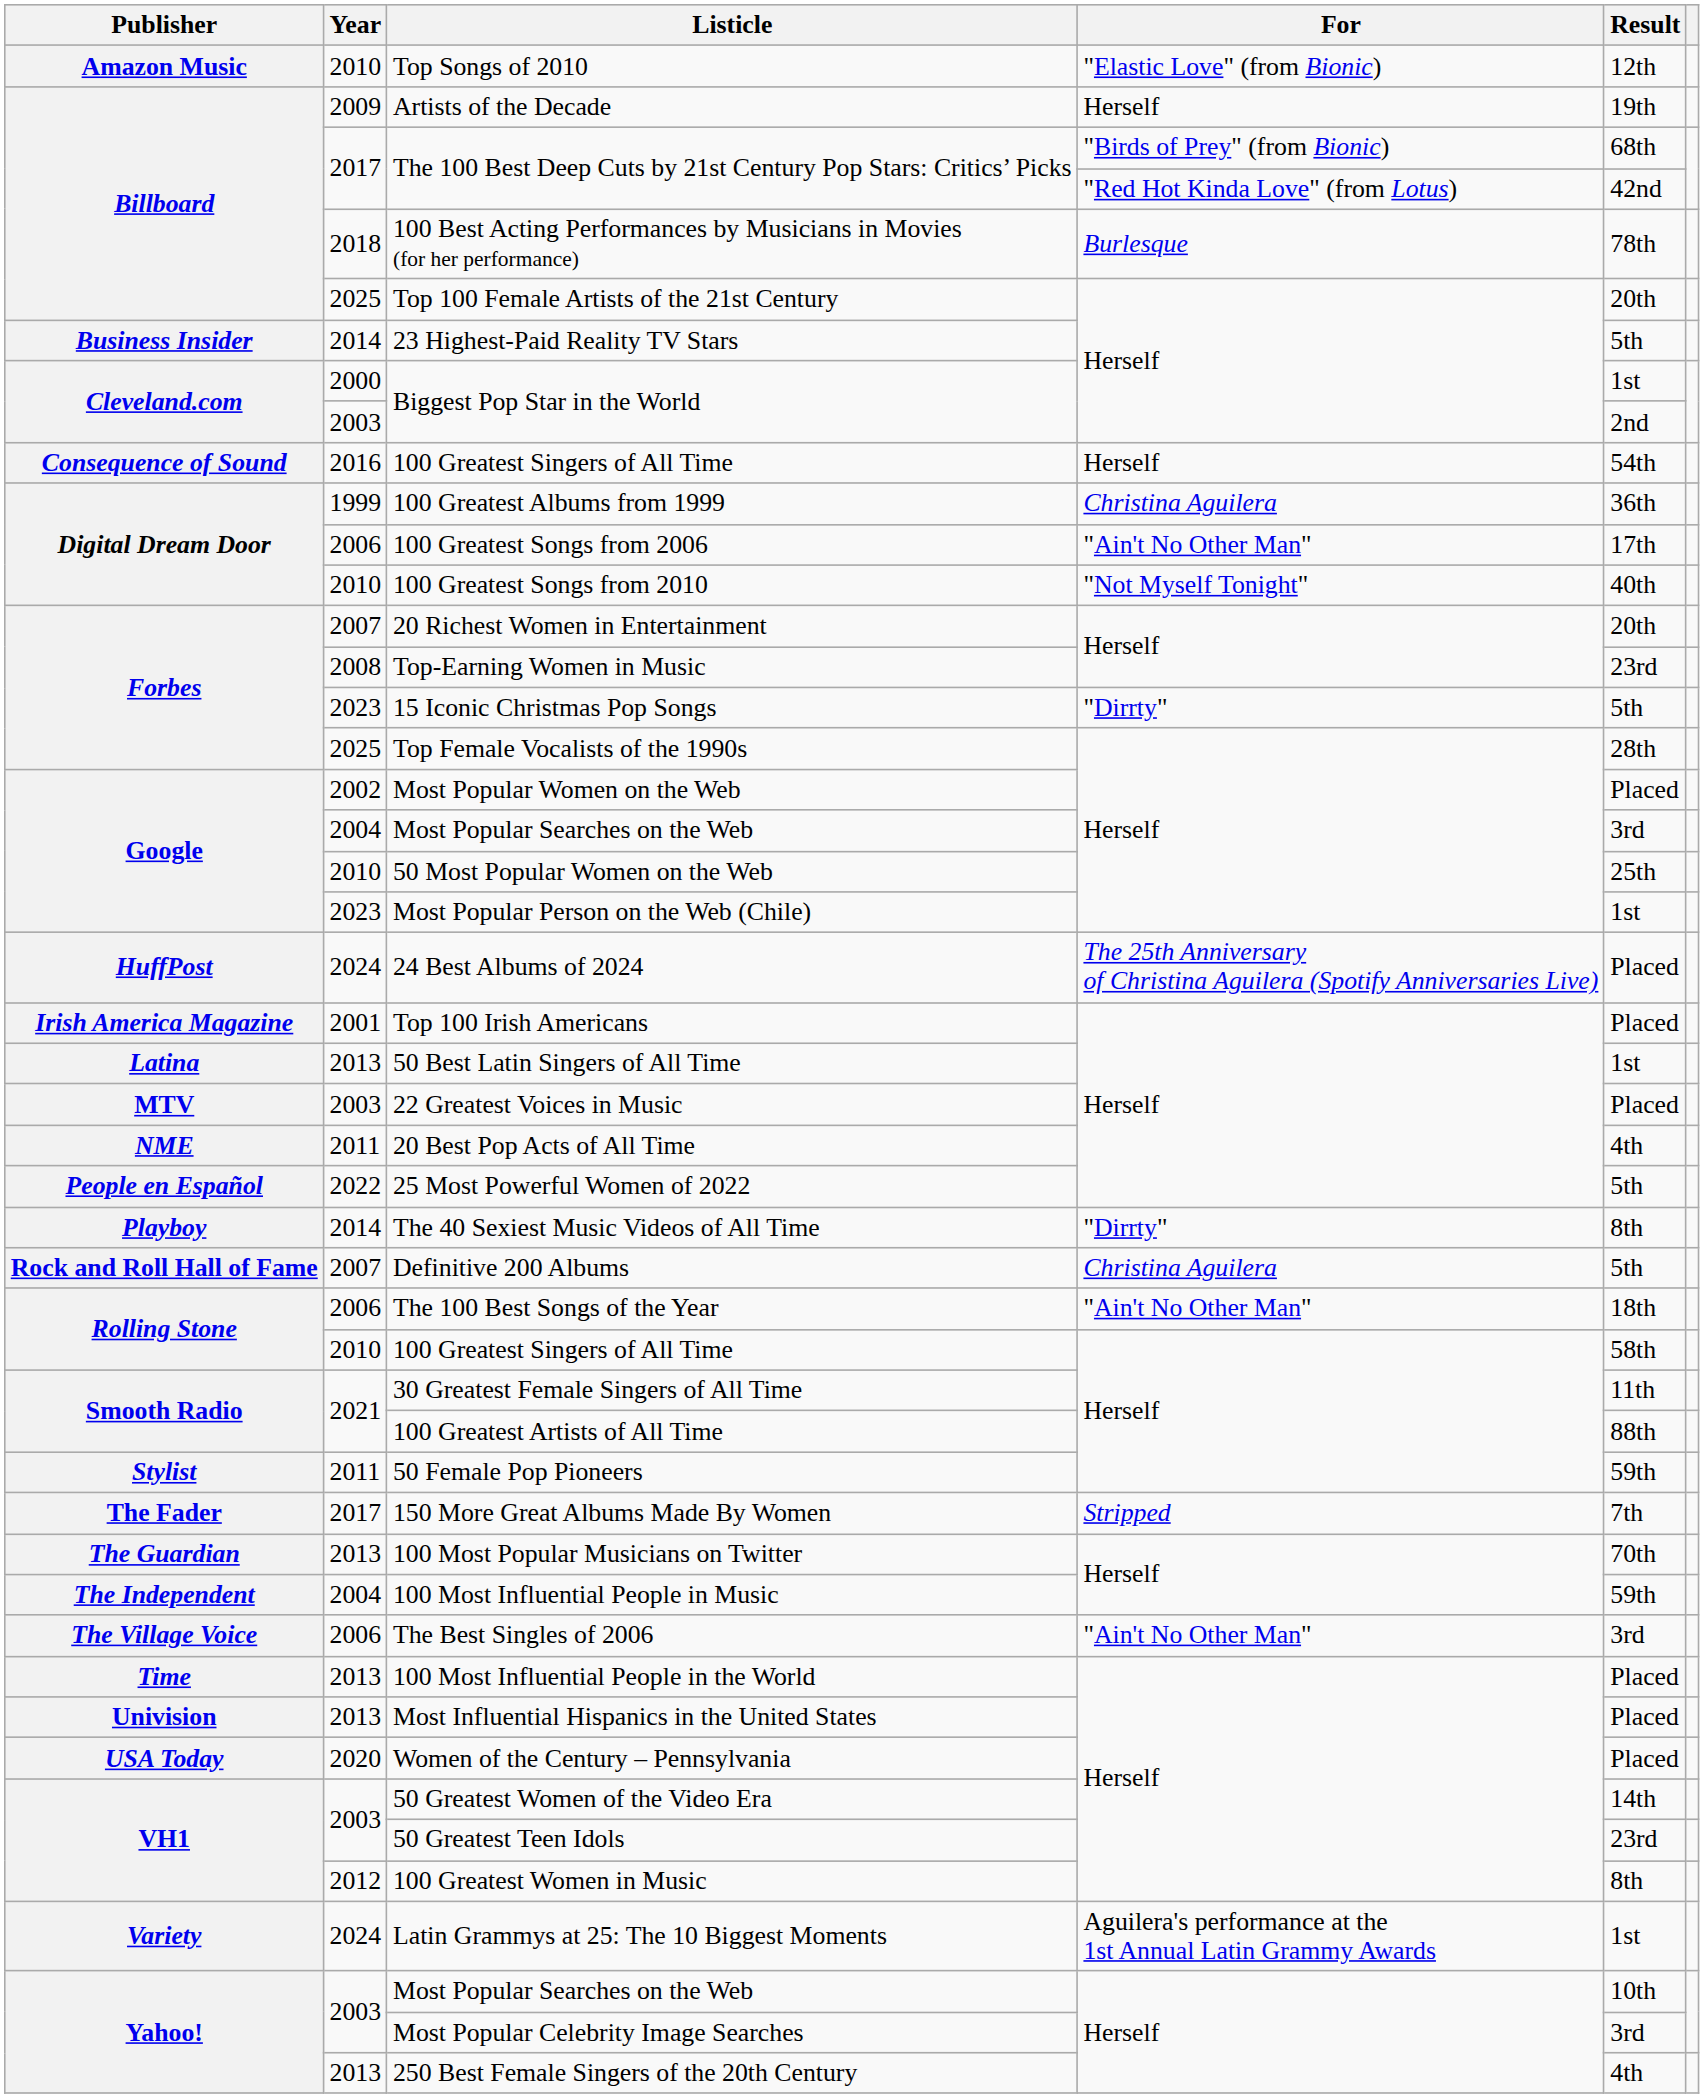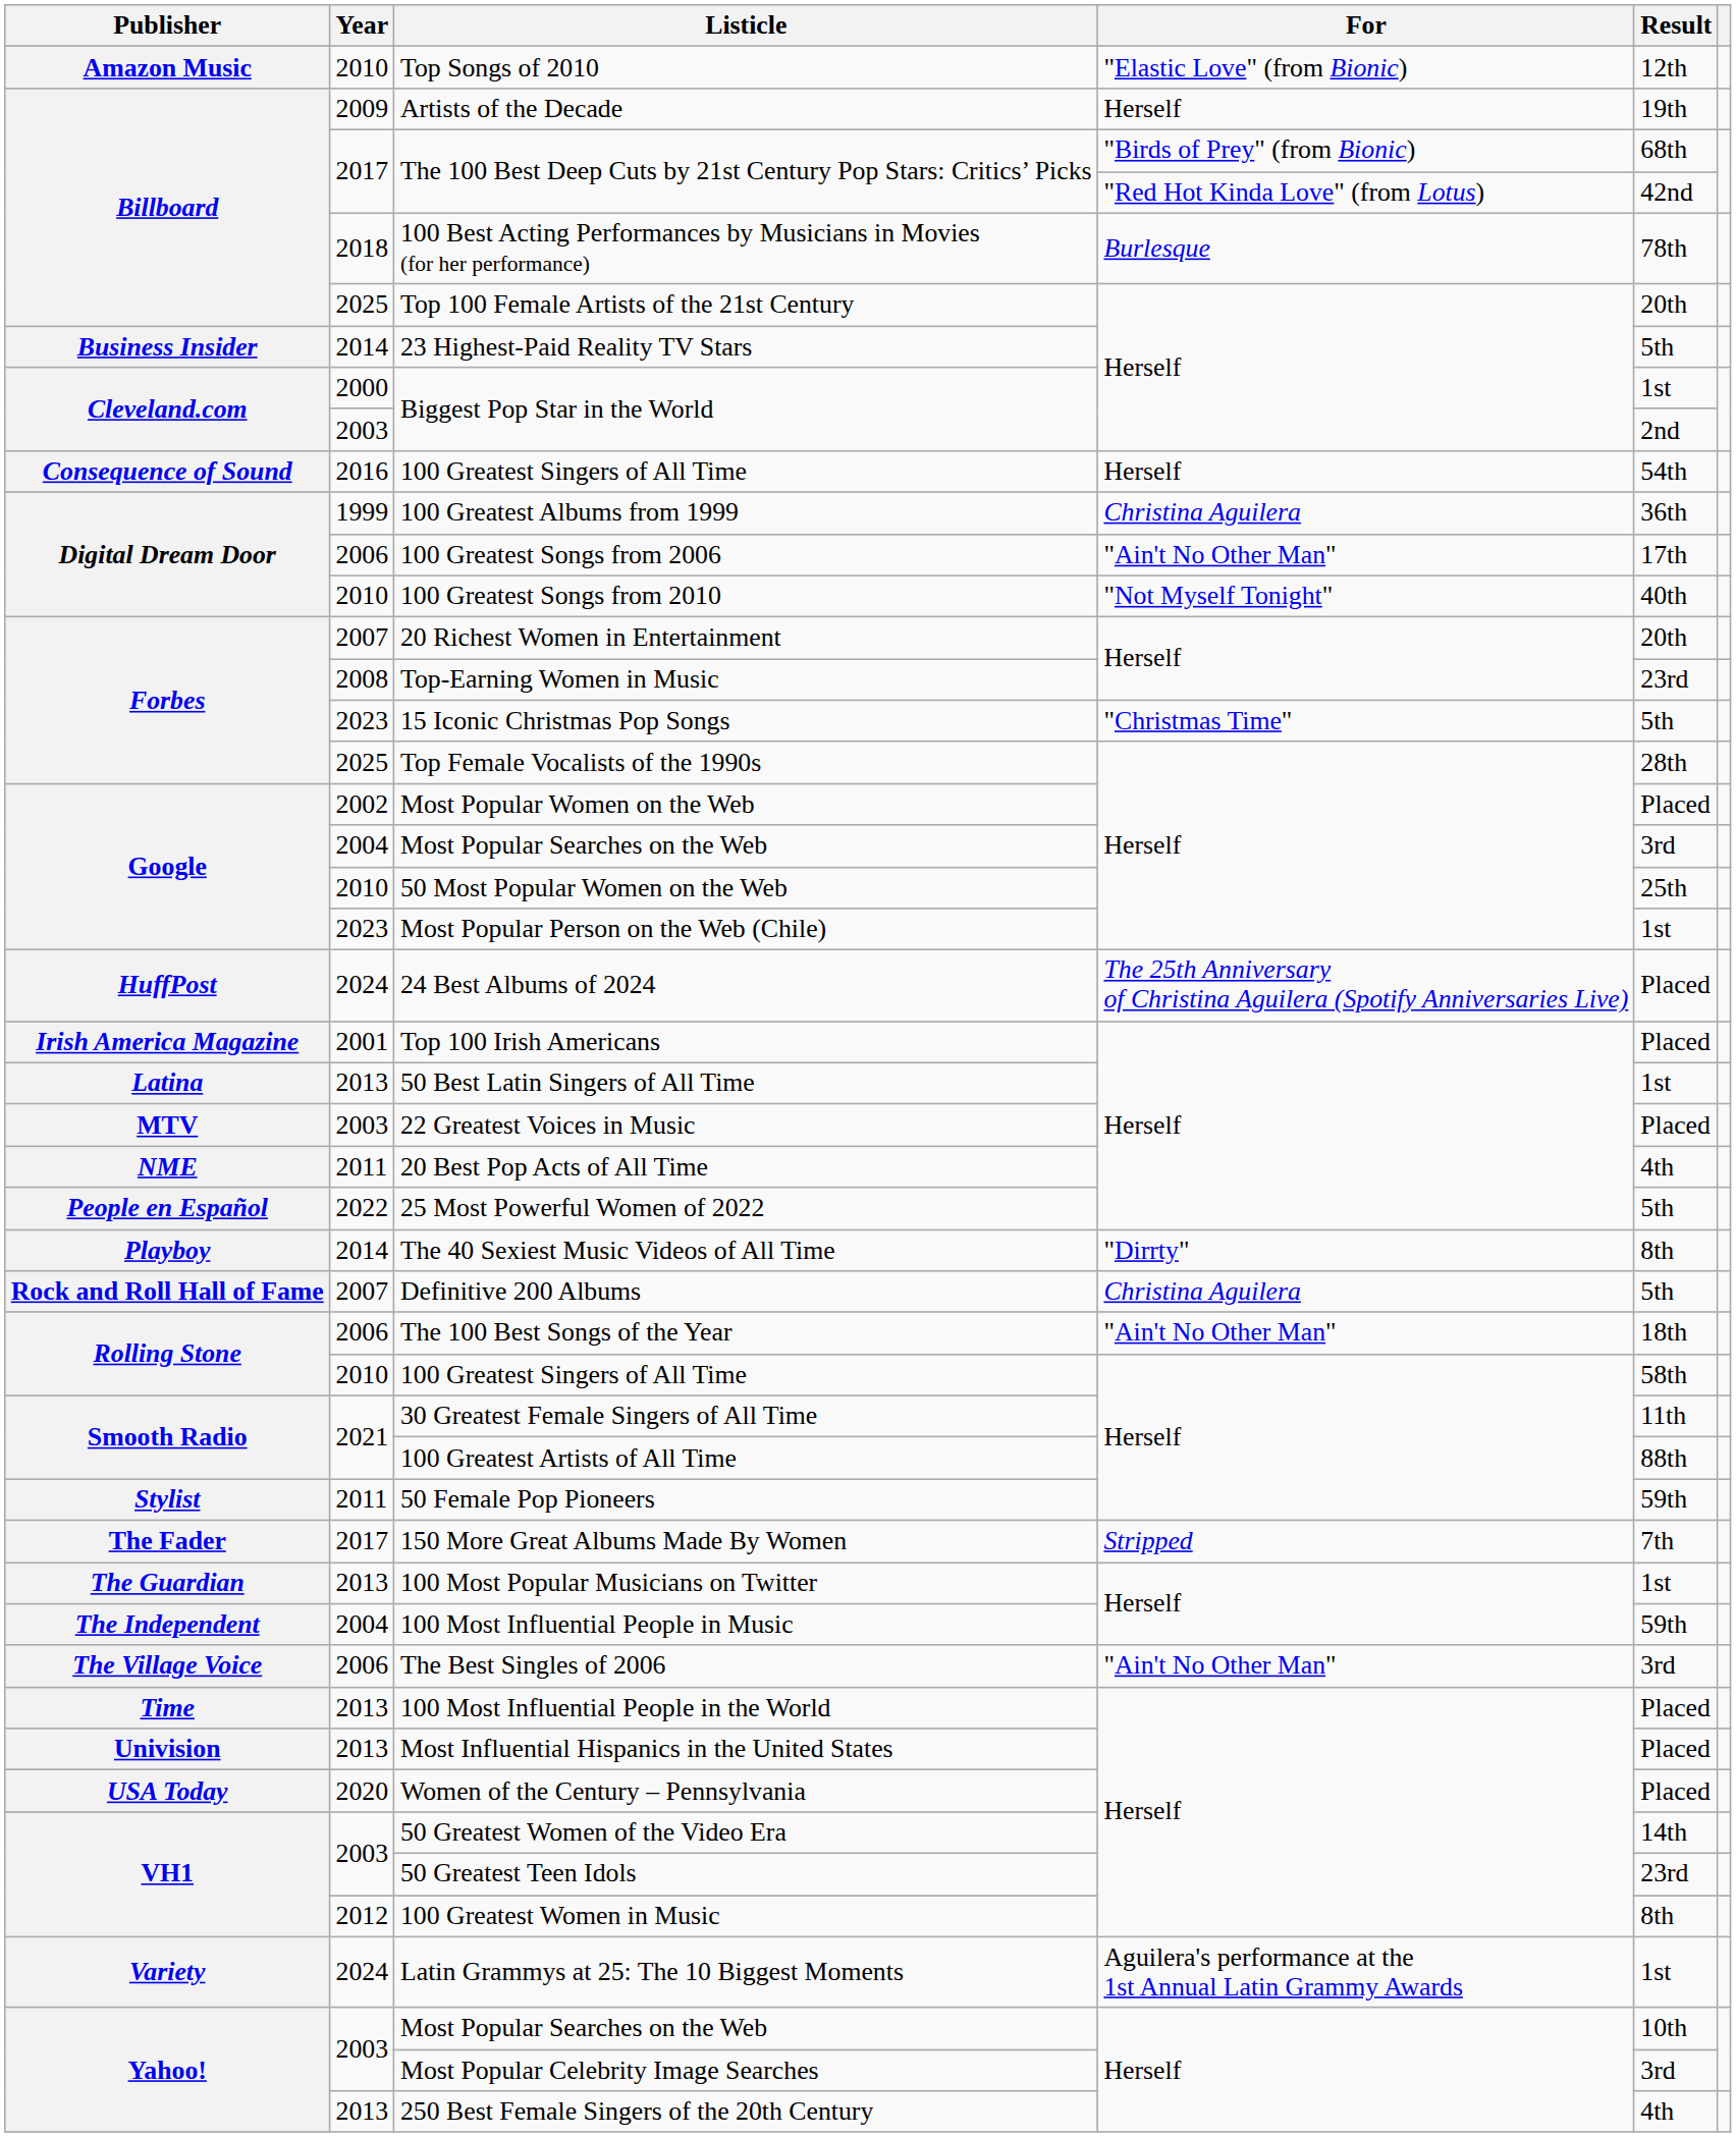 <table class="wikitable plainrowheaders sortable" style="margin-right: 0;">
 <tr>
 <th scope="col">Publisher</th>
 <th scope="col">Year</th>
 <th scope="col">Listicle</th>
 <th>For</th>
 <th scope="col">Result</th>
 <th scope="col" class="unsortable"></th>
 </tr>
 <tr>
 <th scope="row"><a href='#'>Amazon Music</a></th>
 <td>2010</td>
 <td>Top Songs of 2010</td>
 <td>"<a href='#'>Elastic Love</a>" (from <em><a href='#'>Bionic</a></em>)</td>
 <td>12th</td>
 <td style="text-align:center;"></td>
 </tr>
 <tr>
 <th rowspan="5" scope="row"><em><a href='#'>Billboard</a></em></th>
 <td>2009</td>
 <td>Artists of the Decade </td>
 <td>Herself</td>
 <td>19th</td>
 <td style="text-align:center;"></td>
 </tr>
 <tr>
 <td rowspan="2">2017</td>
 <td rowspan="2">The 100 Best Deep Cuts by 21st Century Pop Stars: Critics’ Picks</td>
 <td>"<a href='#'>Birds of Prey</a>" (from <em><a href='#'>Bionic</a></em>)</td>
 <td>68th</td>
 <td style="text-align:center;"  rowspan="2"></td>
 </tr>
 <tr>
 <td>"<a href='#'>Red Hot Kinda Love</a>" (from <em><a href='#'>Lotus</a></em>)</td>
 <td>42nd</td>
 </tr>
 <tr>
 <td>2018</td>
 <td>100 Best Acting Performances by Musicians in Movies<br><small>(for her performance)</small></td>
 <td><em><a href='#'>Burlesque</a></em></td>
 <td>78th</td>
 <td style="text-align:center;"></td>
 </tr>
 <tr>
 <td>2025</td>
 <td>Top 100 Female Artists of the 21st Century</td>
 <td rowspan="4">Herself</td>
 <td>20th</td>
 <td style="text-align:center;"></td>
 </tr>
 <tr>
 <th scope="row"><em><a href='#'>Business Insider</a></em></th>
 <td>2014</td>
 <td>23 Highest-Paid Reality TV Stars</td>
 <td>5th</td>
 <td style="text-align:center;"></td>
 </tr>
 <tr>
 <th rowspan="2" scope="row"><em><a href='#'>Cleveland.com</a></em></th>
 <td>2000</td>
 <td rowspan="2">Biggest Pop Star in the World</td>
 <td>1st</td>
 <td rowspan="2" style="text-align:center;"></td>
 </tr>
 <tr>
 <td>2003</td>
 <td>2nd</td>
 </tr>
 <tr>
 <th scope="row"><em><a href='#'>Consequence of Sound</a></em></th>
 <td>2016</td>
 <td>100 Greatest Singers of All Time</td>
 <td>Herself</td>
 <td>54th</td>
 <td style="text-align:center;"></td>
 </tr>
 <tr>
 <th rowspan="3" scope="row"><em>Digital Dream Door</em></th>
 <td>1999</td>
 <td>100 Greatest Albums from 1999</td>
 <td><em><a href='#'>Christina Aguilera</a></em></td>
 <td>36th</td>
 <td style="text-align:center;"></td>
 </tr>
 <tr>
 <td>2006</td>
 <td>100 Greatest Songs from 2006</td>
 <td>"<a href='#'>Ain't No Other Man</a>"</td>
 <td>17th</td>
 <td style="text-align:center;"></td>
 </tr>
 <tr>
 <td>2010</td>
 <td>100 Greatest Songs from 2010</td>
 <td>"<a href='#'>Not Myself Tonight</a>"</td>
 <td>40th</td>
 <td style="text-align:center;"></td>
 </tr>
 <tr>
 <th rowspan="4" scope="row"><em><a href='#'>Forbes</a></em></th>
 <td>2007</td>
 <td>20 Richest Women in Entertainment</td>
 <td rowspan="2">Herself</td>
 <td>20th</td>
 <td style="text-align:center;"></td>
 </tr>
 <tr>
 <td>2008</td>
 <td>Top-Earning Women in Music</td>
 <td>23rd</td>
 <td style="text-align:center;"></td>
 </tr>
 <tr>
 <td>2023</td>
 <td>15 Iconic Christmas Pop Songs</td>
-<td>"<a href='#'>Dirrty</a>"</td>
+<td>"<a href='#'>Christmas Time</a>"</td>
 <td>5th</td>
 <td style="text-align:center;"></td>
 </tr>
 <tr>
 <td>2025</td>
 <td>Top Female Vocalists of the 1990s</td>
 <td rowspan="5">Herself</td>
 <td>28th</td>
 <td style="text-align:center;"></td>
 </tr>
 <tr>
 <th rowspan="4" scope="row"><a href='#'>Google</a></th>
 <td>2002</td>
 <td>Most Popular Women on the Web</td>
 <td>Placed</td>
 <td style="text-align:center;"></td>
 </tr>
 <tr>
 <td>2004</td>
 <td>Most Popular Searches on the Web</td>
 <td>3rd</td>
 <td style="text-align:center;"></td>
 </tr>
 <tr>
 <td>2010</td>
 <td>50 Most Popular Women on the Web</td>
 <td>25th</td>
 <td style="text-align:center;"></td>
 </tr>
 <tr>
 <td>2023</td>
 <td>Most Popular Person on the Web (Chile)</td>
 <td>1st</td>
 <td style="text-align:center;"></td>
 </tr>
 <tr>
 <th scope="row"><em><a href='#'>HuffPost</a></em></th>
 <td>2024</td>
 <td>24 Best Albums of 2024</td>
 <td><em><a href='#'>The 25th Anniversary<br>of Christina Aguilera (Spotify Anniversaries Live)</a></em></td>
 <td>Placed</td>
 <td style="text-align:center;"></td>
 </tr>
 <tr>
 <th scope="row"><em><a href='#'>Irish America Magazine</a></em></th>
 <td>2001</td>
 <td>Top 100 Irish Americans</td>
 <td rowspan="5">Herself</td>
 <td>Placed</td>
 <td style="text-align:center;"></td>
 </tr>
 <tr>
 <th scope="row"><em><a href='#'>Latina</a></em></th>
 <td>2013</td>
 <td>50 Best Latin Singers of All Time</td>
 <td>1st</td>
 <td style="text-align:center;"></td>
 </tr>
 <tr>
 <th scope="row"><a href='#'>MTV</a></th>
 <td>2003</td>
 <td>22 Greatest Voices in Music</td>
 <td>Placed</td>
 <td style="text-align:center;"></td>
 </tr>
 <tr>
 <th scope="row"><em><a href='#'>NME</a></em></th>
 <td>2011</td>
 <td>20 Best Pop Acts of All Time</td>
 <td>4th</td>
 <td style="text-align:center;"></td>
 </tr>
 <tr>
 <th scope="row"><em><a href='#'>People en Español</a></em></th>
 <td>2022</td>
 <td>25 Most Powerful Women of 2022</td>
 <td>5th</td>
 <td style="text-align:center;"></td>
 </tr>
 <tr>
 <th scope="row"><em><a href='#'>Playboy</a></em></th>
 <td>2014</td>
 <td>The 40 Sexiest Music Videos of All Time</td>
 <td>"<a href='#'>Dirrty</a>"</td>
 <td>8th</td>
 <td style="text-align:center;"></td>
 </tr>
 <tr>
 <th scope="row"><a href='#'>Rock and Roll Hall of Fame</a></th>
 <td>2007</td>
 <td>Definitive 200 Albums</td>
 <td><em><a href='#'>Christina Aguilera</a></em></td>
 <td>5th</td>
 <td style="text-align:center;"></td>
 </tr>
 <tr>
 <th scope="row"; rowspan="2"><em><a href='#'>Rolling Stone</a></em></th>
 <td>2006</td>
 <td>The 100 Best Songs of the Year</td>
 <td>"<a href='#'>Ain't No Other Man</a>"</td>
 <td>18th</td>
 <td style="text-align:center;"></td>
 </tr>
 <tr>
 <td>2010</td>
 <td>100 Greatest Singers of All Time</td>
 <td rowspan="4">Herself</td>
 <td>58th</td>
 <td style="text-align:center;"></td>
 </tr>
 <tr>
 <th rowspan="2" scope="row"><a href='#'>Smooth Radio</a></th>
 <td rowspan="2">2021</td>
 <td>30 Greatest Female Singers of All Time</td>
 <td>11th</td>
 <td style="text-align:center;"></td>
 </tr>
 <tr>
 <td>100 Greatest Artists of All Time</td>
 <td>88th</td>
 <td style="text-align:center;"><br></td>
 </tr>
 <tr>
 <th scope="row"><em><a href='#'>Stylist</a></em></th>
 <td>2011</td>
 <td>50 Female Pop Pioneers</td>
 <td>59th</td>
 <td style="text-align:center;"></td>
 </tr>
 <tr>
 <th scope="row"><a href='#'>The Fader</a></th>
 <td>2017</td>
 <td>150 More Great Albums Made By Women</td>
 <td><em><a href='#'>Stripped</a></em></td>
 <td>7th</td>
 <td style="text-align:center;"></td>
 </tr>
 <tr>
 <th scope="row"><em><a href='#'>The Guardian</a></em></th>
 <td>2013</td>
 <td>100 Most Popular Musicians on Twitter</td>
 <td rowspan="2">Herself</td>
-<td>70th</td>
+<td>1st</td>
 <td style="text-align:center;"></td>
 </tr>
 <tr>
 <th scope="row"><em><a href='#'>The Independent</a></em></th>
 <td>2004</td>
 <td>100 Most Influential People in Music</td>
 <td>59th</td>
 <td style="text-align:center;"></td>
 </tr>
 <tr>
 <th scope="row"><em><a href='#'>The Village Voice</a></em></th>
 <td>2006</td>
 <td>The Best Singles of 2006</td>
 <td>"<a href='#'>Ain't No Other Man</a>"</td>
 <td>3rd</td>
 <td style="text-align:center;"></td>
 </tr>
 <tr>
 <th scope="row"><em><a href='#'>Time</a></em></th>
 <td>2013</td>
 <td>100 Most Influential People in the World<br></td>
 <td rowspan="6">Herself</td>
 <td>Placed</td>
 <td style="text-align:center;"></td>
 </tr>
 <tr>
 <th scope="row"><a href='#'>Univision</a></th>
 <td>2013</td>
 <td>Most Influential Hispanics in the United States</td>
 <td>Placed</td>
 <td style="text-align:center;"></td>
 </tr>
 <tr>
 <th scope="row"><em><a href='#'>USA Today</a></em></th>
 <td>2020</td>
 <td>Women of the Century – Pennsylvania</td>
 <td>Placed</td>
 <td style="text-align:center;"></td>
 </tr>
 <tr>
 <th rowspan="3" scope="row"><a href='#'>VH1</a></th>
 <td rowspan="2">2003</td>
 <td>50 Greatest Women of the Video Era</td>
 <td>14th</td>
 <td style="text-align:center;"></td>
 </tr>
 <tr>
 <td>50 Greatest Teen Idols</td>
 <td>23rd</td>
 <td style="text-align:center;"></td>
 </tr>
 <tr>
 <td>2012</td>
 <td>100 Greatest Women in Music</td>
 <td>8th</td>
 <td style="text-align:center;"></td>
 </tr>
 <tr>
 <th scope="row"><a href='#'><em>Variety</em></a></th>
 <td>2024</td>
 <td>Latin Grammys at 25: The 10 Biggest Moments</td>
 <td>Aguilera's performance at the<br><a href='#'>1st Annual Latin Grammy Awards</a></td>
 <td>1st</td>
 <td style="text-align:center;"></td>
 </tr>
 <tr>
 <th rowspan="3" scope="row"><a href='#'>Yahoo!</a></th>
 <td rowspan="2">2003</td>
 <td>Most Popular Searches on the Web</td>
 <td rowspan="3">Herself</td>
 <td>10th</td>
 <td rowspan="2" style="text-align:center;"></td>
 </tr>
 <tr>
 <td>Most Popular Celebrity Image Searches</td>
 <td>3rd</td>
 </tr>
 <tr>
 <td>2013</td>
 <td>250 Best Female Singers of the 20th Century</td>
 <td>4th</td>
 <td style="text-align:center;"></td>
 </tr>
 </table>
